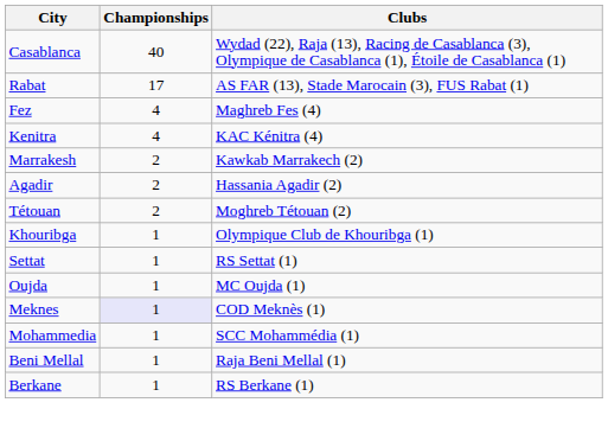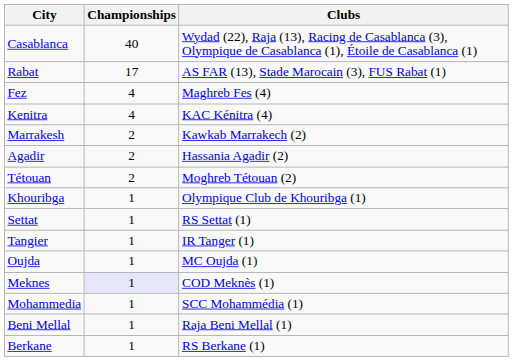 <table class="wikitable">
 <tr>
 <th>City</th>
 <th>Championships</th>
 <th>Clubs</th>
 </tr>
 <tr>
 <td><a href='#'>Casablanca</a></td>
 <td style="text-align: center;">40</td>
 <td><a href='#'>Wydad</a> (22), <a href='#'>Raja</a> (13), <a href='#'>Racing de Casablanca</a> (3), <a href='#'>Olympique de Casablanca</a> (1), <a href='#'>Étoile de Casablanca</a> (1)</td>
 </tr>
 <tr>
 <td><a href='#'>Rabat</a></td>
 <td style="text-align: center;">17</td>
 <td><a href='#'>AS FAR</a> (13), <a href='#'>Stade Marocain</a> (3), <a href='#'>FUS Rabat</a> (1)</td>
 </tr>
 <tr>
 <td><a href='#'>Fez</a></td>
 <td style="text-align: center;">4</td>
 <td><a href='#'>Maghreb Fes</a> (4)</td>
 </tr>
 <tr>
 <td><a href='#'>Kenitra</a></td>
 <td style="text-align: center;">4</td>
 <td><a href='#'>KAC Kénitra</a> (4)</td>
 </tr>
 <tr>
 <td><a href='#'>Marrakesh</a></td>
 <td style="text-align: center;">2</td>
 <td><a href='#'>Kawkab Marrakech</a> (2)</td>
 </tr>
 <tr>
 <td><a href='#'>Agadir</a></td>
 <td style="text-align: center;">2</td>
 <td><a href='#'>Hassania Agadir</a> (2)</td>
 </tr>
 <tr>
 <td><a href='#'>Tétouan</a></td>
 <td style="text-align: center;">2</td>
 <td><a href='#'>Moghreb Tétouan</a> (2)</td>
 </tr>
 <tr>
 <td><a href='#'>Khouribga</a></td>
 <td style="text-align: center;">1</td>
 <td><a href='#'>Olympique Club de Khouribga</a> (1)</td>
 </tr>
 <tr>
 <td><a href='#'>Settat</a></td>
 <td style="text-align: center;">1</td>
 <td><a href='#'>RS Settat</a> (1)</td>
 </tr>
 <tr>
+<td><a href='#'>Tangier</a></td>
+<td style="text-align: center;">1</td>
+<td><a href='#'>IR Tanger</a> (1)</td>
+</tr>
+<tr>
 <td><a href='#'>Oujda</a></td>
 <td style="text-align: center;">1</td>
 <td><a href='#'>MC Oujda</a> (1)</td>
 </tr>
 <tr>
 <td><a href='#'>Meknes</a></td>
 <td style="background: lavender; text-align: center;">1</td>
 <td><a href='#'>COD Meknès</a> (1)</td>
 </tr>
 <tr>
 <td><a href='#'>Mohammedia</a></td>
 <td style="text-align: center;">1</td>
 <td><a href='#'>SCC Mohammédia</a> (1)</td>
 </tr>
 <tr>
 <td><a href='#'>Beni Mellal</a></td>
 <td style="text-align: center;">1</td>
 <td><a href='#'>Raja Beni Mellal</a> (1)</td>
 </tr>
 <tr>
 <td><a href='#'>Berkane</a></td>
 <td style="text-align: center;">1</td>
 <td><a href='#'>RS Berkane</a> (1)</td>
 </tr>
 </table>
